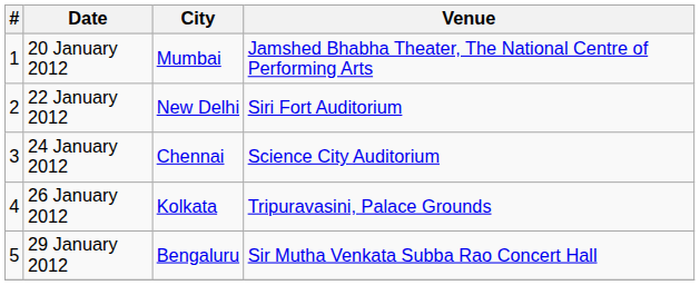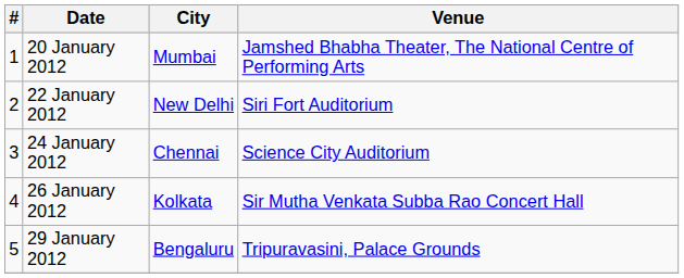 <table class="wikitable">
 <tr style="background:#ccc; text-align:center;">
 <th>#</th>
 <th>Date</th>
 <th>City</th>
 <th>Venue</th>
 </tr>
 <tr>
 <td>1</td>
 <td>20 January 2012</td>
 <td><a href='#'>Mumbai</a></td>
 <td><a href='#'>Jamshed Bhabha Theater, The National Centre of Performing Arts</a></td>
 </tr>
 <tr>
 <td>2</td>
 <td>22 January 2012</td>
 <td><a href='#'>New Delhi</a></td>
 <td><a href='#'>Siri Fort Auditorium</a></td>
 </tr>
 <tr>
 <td>3</td>
 <td>24 January 2012</td>
 <td><a href='#'>Chennai</a></td>
 <td><a href='#'>Science City Auditorium</a></td>
 </tr>
 <tr>
 <td>4</td>
 <td>26 January 2012</td>
 <td><a href='#'>Kolkata</a></td>
-<td><a href='#'>Tripuravasini, Palace Grounds</a></td>
+<td><a href='#'>Sir Mutha Venkata Subba Rao Concert Hall</a></td>
 </tr>
 <tr>
 <td>5</td>
 <td>29 January 2012</td>
 <td><a href='#'>Bengaluru</a></td>
-<td><a href='#'>Sir Mutha Venkata Subba Rao Concert Hall</a></td>
+<td><a href='#'>Tripuravasini, Palace Grounds</a></td>
 </tr>
 <tr>
 </tr>
 </table>
